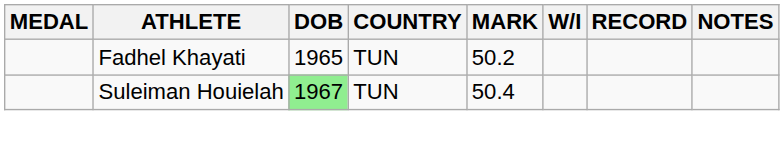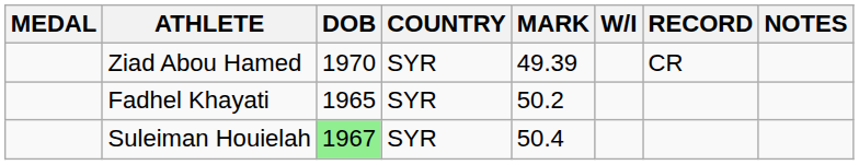 <table class="wikitable">
 <tr>
 <th>MEDAL</th>
 <th>ATHLETE</th>
 <th>DOB</th>
 <th>COUNTRY</th>
 <th>MARK</th>
 <th>W/I</th>
 <th>RECORD</th>
 <th>NOTES</th>
 </tr>
 <tr>
 <td></td>
+<td>Ziad Abou Hamed</td>
+<td>1970</td>
+<td>SYR</td>
+<td>49.39</td>
+<td></td>
+<td>CR</td>
+<td></td>
+</tr>
+<tr>
+<td></td>
 <td>Fadhel Khayati</td>
 <td>1965</td>
-<td>TUN</td>
+<td>SYR</td>
 <td>50.2</td>
 <td></td>
 <td></td>
 <td></td>
 </tr>
 <tr>
 <td></td>
 <td>Suleiman Houielah</td>
 <td style="background: lightgreen;">1967</td>
-<td>TUN</td>
+<td>SYR</td>
 <td>50.4</td>
 <td></td>
 <td></td>
 <td></td>
 </tr>
 </table>
